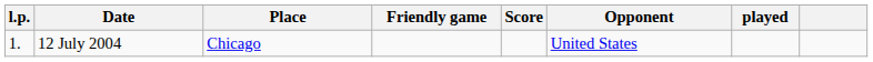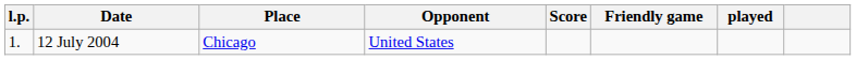 <table class="wikitable">
 <tr>
 <th width=15>l.p.</th>
 <th width=160>Date</th>
 <th width=160>Place</th>
+<th width=175>Opponent</th>
+<th width=35>Score</th>
 <th width=120>Friendly game</th>
-<th width=35>Score</th>
-<th width=175>Opponent</th>
 <th width=60>played</th>
 <th width=60></th>
 </tr>
 <tr>
 <td>1.</td>
 <td>12 July 2004</td>
 <td><a href='#'>Chicago</a></td>
+<td><a href='#'>United States</a></td>
 <td></td>
 <td></td>
-<td><a href='#'>United States</a></td>
 <td></td>
 <td></td>
 </tr>
 </table>
